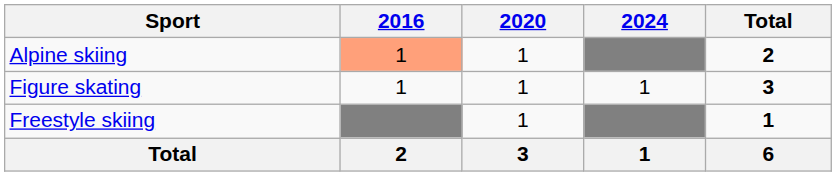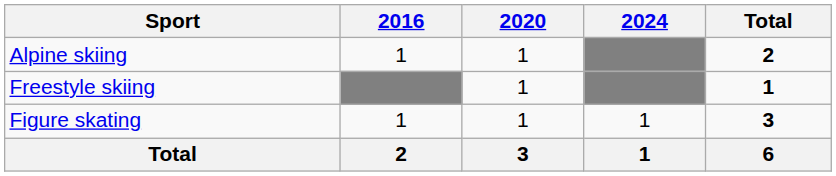 <table class="wikitable" width=50%>
 <tr>
 <th>Sport</th>
 <th><a href='#'>2016</a></th>
 <th><a href='#'>2020</a></th>
 <th><a href='#'>2024</a></th>
 <th>Total</th>
 </tr>
 <tr align="center">
 <td align="left"><a href='#'>Alpine skiing</a></td>
-<td style="background: lightsalmon;">1</td>
+<td>1</td>
 <td>1</td>
 <td bgcolor=grey></td>
 <td><strong>2</strong></td>
+</tr>
+<tr align="center">
+<td align="left"><a href='#'>Freestyle skiing</a></td>
+<td bgcolor=grey></td>
+<td>1</td>
+<td bgcolor=grey></td>
+<td><strong>1</strong></td>
 </tr>
 <tr align="center">
 <td align="left"><a href='#'>Figure skating</a></td>
 <td>1</td>
 <td>1</td>
 <td>1</td>
 <td><strong>3</strong></td>
-</tr>
-<tr align="center">
-<td align="left"><a href='#'>Freestyle skiing</a></td>
-<td bgcolor=grey></td>
-<td>1</td>
-<td bgcolor=grey></td>
-<td><strong>1</strong></td>
 </tr>
 <tr>
 <th>Total</th>
 <th>2</th>
 <th>3</th>
 <th>1</th>
 <th>6</th>
 </tr>
 </table>
